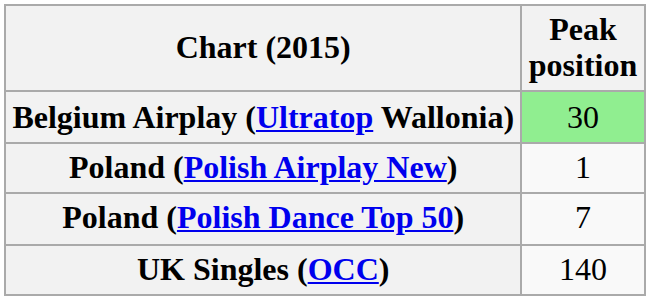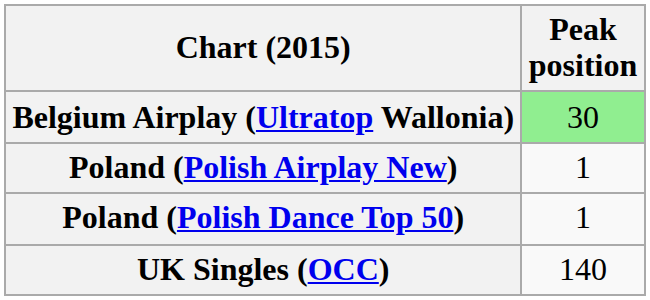 <table class="wikitable sortable plainrowheaders" style="text-align:center">
 <tr>
 <th scope="col">Chart (2015)</th>
 <th scope="col">Peak<br>position</th>
 </tr>
 <tr>
 </tr>
 <tr>
 </tr>
 <tr>
 </tr>
 <tr>
 <th scope="row">Belgium Airplay (<a href='#'>Ultratop</a> Wallonia)</th>
 <td style="background: lightgreen;">30</td>
 </tr>
 <tr>
 </tr>
 <tr>
 </tr>
 <tr>
 </tr>
 <tr>
 </tr>
 <tr>
 </tr>
 <tr>
 </tr>
 <tr>
 </tr>
 <tr>
 </tr>
 <tr>
 </tr>
 <tr>
 <th scope="row">Poland (<a href='#'>Polish Airplay New</a>)</th>
 <td>1</td>
 </tr>
 <tr>
 <th scope="row">Poland (<a href='#'>Polish Dance Top 50</a>)</th>
-<td>7</td>
+<td>1</td>
 </tr>
 <tr>
 </tr>
 <tr>
 </tr>
 <tr>
 </tr>
 <tr>
 <th scope="row">UK Singles (<a href='#'>OCC</a>)</th>
 <td>140</td>
 </tr>
 <tr>
 </tr>
 <tr>
 </tr>
 <tr>
 </tr>
 </table>
